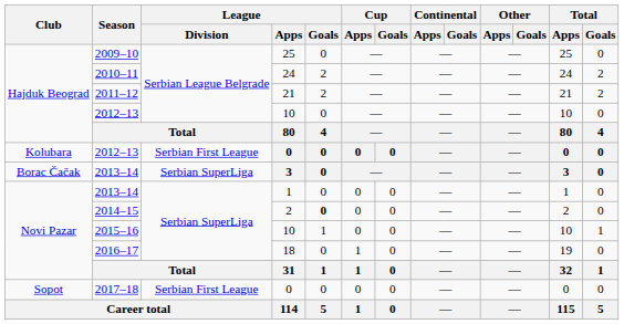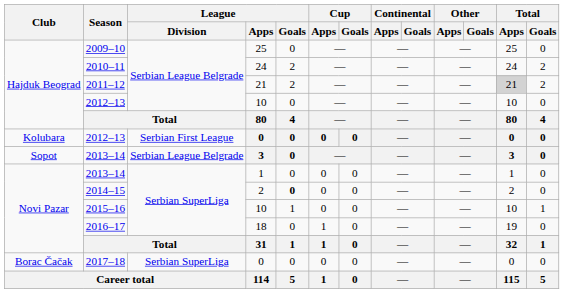 <table class="wikitable" style="text-align:center">
 <tr>
 <th rowspan="2">Club</th>
 <th rowspan="2">Season</th>
 <th colspan="3">League</th>
 <th colspan="2">Cup</th>
 <th colspan="2">Continental</th>
 <th colspan="2">Other</th>
 <th colspan="2">Total</th>
 </tr>
 <tr>
 <th>Division</th>
 <th>Apps</th>
 <th>Goals</th>
 <th>Apps</th>
 <th>Goals</th>
 <th>Apps</th>
 <th>Goals</th>
 <th>Apps</th>
 <th>Goals</th>
 <th>Apps</th>
 <th>Goals</th>
 </tr>
 <tr>
 <td rowspan="5"><a href='#'>Hajduk Beograd</a></td>
 <td><a href='#'>2009–10</a></td>
 <td rowspan="4"><a href='#'>Serbian League Belgrade</a></td>
 <td>25</td>
 <td>0</td>
 <td colspan="2">—</td>
 <td colspan="2">—</td>
 <td colspan="2">—</td>
 <td>25</td>
 <td>0</td>
 </tr>
 <tr>
 <td><a href='#'>2010–11</a></td>
 <td>24</td>
 <td>2</td>
 <td colspan="2">—</td>
 <td colspan="2">—</td>
 <td colspan="2">—</td>
 <td>24</td>
 <td>2</td>
 </tr>
 <tr>
 <td><a href='#'>2011–12</a></td>
 <td>21</td>
 <td>2</td>
 <td colspan="2">—</td>
 <td colspan="2">—</td>
 <td colspan="2">—</td>
-<td>21</td>
+<td style="background: lightgrey;">21</td>
 <td>2</td>
 </tr>
 <tr>
 <td><a href='#'>2012–13</a></td>
 <td>10</td>
 <td>0</td>
 <td colspan="2">—</td>
 <td colspan="2">—</td>
 <td colspan="2">—</td>
 <td>10</td>
 <td>0</td>
 </tr>
 <tr>
 <th colspan="2">Total</th>
 <th>80</th>
 <th>4</th>
 <th colspan="2">—</th>
 <th colspan="2">—</th>
 <th colspan="2">—</th>
 <th>80</th>
 <th>4</th>
 </tr>
 <tr>
 <td><a href='#'>Kolubara</a></td>
 <td><a href='#'>2012–13</a></td>
 <td><a href='#'>Serbian First League</a></td>
 <th>0</th>
 <th>0</th>
 <th>0</th>
 <th>0</th>
 <th colspan="2">—</th>
 <th colspan="2">—</th>
 <th>0</th>
 <th>0</th>
 </tr>
 <tr>
-<td><a href='#'>Borac Čačak</a></td>
+<td><a href='#'>Sopot</a></td>
 <td><a href='#'>2013–14</a></td>
-<td><a href='#'>Serbian SuperLiga</a></td>
+<td><a href='#'>Serbian League Belgrade</a></td>
 <th>3</th>
 <th>0</th>
 <th colspan="2">—</th>
 <th colspan="2">—</th>
 <th colspan="2">—</th>
 <th>3</th>
 <th>0</th>
 </tr>
 <tr>
 <td rowspan="5"><a href='#'>Novi Pazar</a></td>
 <td><a href='#'>2013–14</a></td>
 <td rowspan="4"><a href='#'>Serbian SuperLiga</a></td>
 <td>1</td>
 <td>0</td>
 <td>0</td>
 <td>0</td>
 <td colspan="2">—</td>
 <td colspan="2">—</td>
 <td>1</td>
 <td>0</td>
 </tr>
 <tr>
 <td><a href='#'>2014–15</a></td>
 <td>2</td>
 <td><strong>0</strong></td>
 <td>0</td>
 <td>0</td>
 <td colspan="2">—</td>
 <td colspan="2">—</td>
 <td>2</td>
 <td>0</td>
 </tr>
 <tr>
 <td><a href='#'>2015–16</a></td>
 <td>10</td>
 <td>1</td>
 <td>0</td>
 <td>0</td>
 <td colspan="2">—</td>
 <td colspan="2">—</td>
 <td>10</td>
 <td>1</td>
 </tr>
 <tr>
 <td><a href='#'>2016–17</a></td>
 <td>18</td>
 <td>0</td>
 <td>1</td>
 <td>0</td>
 <td colspan="2">—</td>
 <td colspan="2">—</td>
 <td>19</td>
 <td>0</td>
 </tr>
 <tr>
 <th colspan="2">Total</th>
 <th>31</th>
 <th>1</th>
 <th>1</th>
 <th>0</th>
 <th colspan="2">—</th>
 <th colspan="2">—</th>
 <th>32</th>
 <th>1</th>
 </tr>
 <tr>
-<td><a href='#'>Sopot</a></td>
+<td><a href='#'>Borac Čačak</a></td>
 <td><a href='#'>2017–18</a></td>
-<td><a href='#'>Serbian First League</a></td>
+<td><a href='#'>Serbian SuperLiga</a></td>
 <td>0</td>
 <td>0</td>
 <td>0</td>
 <td>0</td>
 <td colspan="2">—</td>
 <td colspan="2">—</td>
 <td>0</td>
 <td>0</td>
 </tr>
 <tr>
 <th colspan="3">Career total</th>
 <th>114</th>
 <th>5</th>
 <th>1</th>
 <th>0</th>
 <th colspan="2">—</th>
 <th colspan="2">—</th>
 <th>115</th>
 <th>5</th>
 </tr>
 </table>
